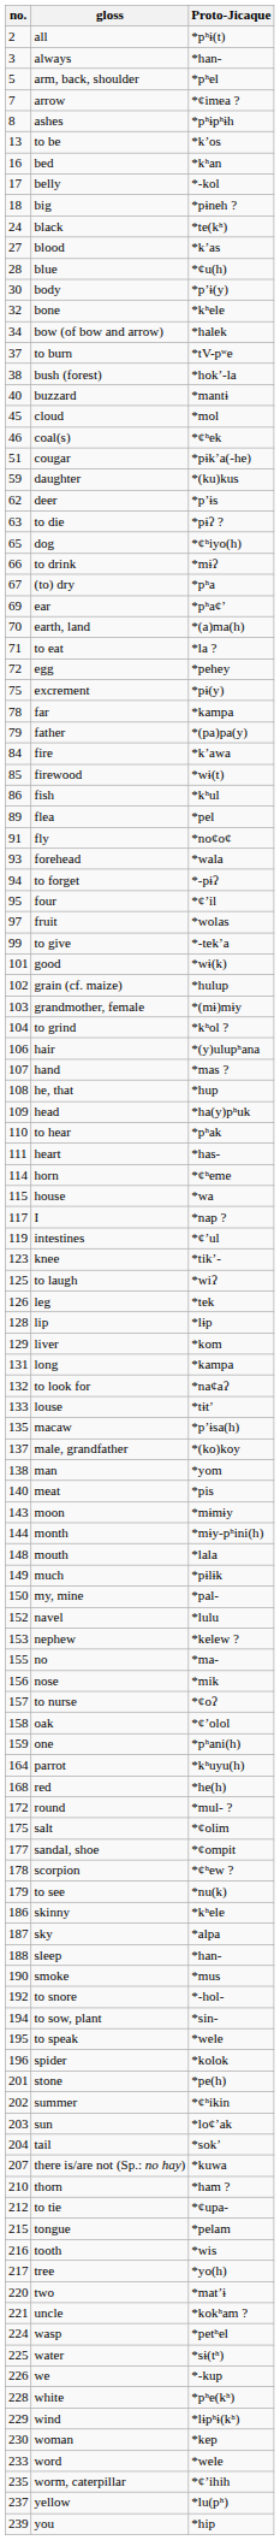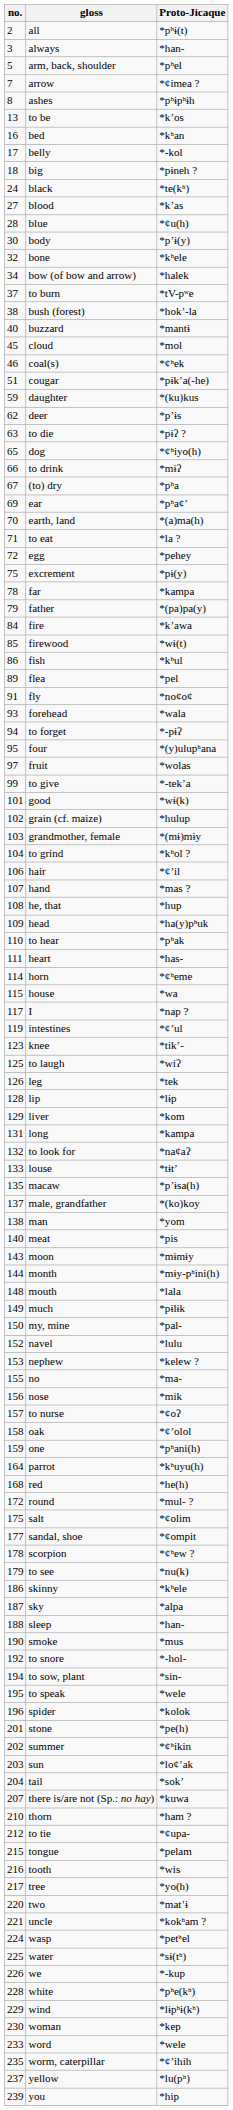 <table class="wikitable sortable">
 <tr>
 <th>no.</th>
 <th>gloss</th>
 <th>Proto-Jicaque</th>
 </tr>
 <tr>
 <td>2</td>
 <td>all</td>
 <td>*pʰɨ(t)</td>
 </tr>
 <tr>
 <td>3</td>
 <td>always</td>
 <td>*han-</td>
 </tr>
 <tr>
 <td>5</td>
 <td>arm, back, shoulder</td>
 <td>*pʰel</td>
 </tr>
 <tr>
 <td>7</td>
 <td>arrow</td>
 <td>*¢imea ?</td>
 </tr>
 <tr>
 <td>8</td>
 <td>ashes</td>
 <td>*pʰɨpʰɨh</td>
 </tr>
 <tr>
 <td>13</td>
 <td>to be</td>
 <td>*kʼos</td>
 </tr>
 <tr>
 <td>16</td>
 <td>bed</td>
 <td>*kʰan</td>
 </tr>
 <tr>
 <td>17</td>
 <td>belly</td>
 <td>*-kol</td>
 </tr>
 <tr>
 <td>18</td>
 <td>big</td>
 <td>*pɨneh ?</td>
 </tr>
 <tr>
 <td>24</td>
 <td>black</td>
 <td>*te(kʰ)</td>
 </tr>
 <tr>
 <td>27</td>
 <td>blood</td>
 <td>*kʼas</td>
 </tr>
 <tr>
 <td>28</td>
 <td>blue</td>
 <td>*¢u(h)</td>
 </tr>
 <tr>
 <td>30</td>
 <td>body</td>
 <td>*pʼɨ(y)</td>
 </tr>
 <tr>
 <td>32</td>
 <td>bone</td>
 <td>*kʰele</td>
 </tr>
 <tr>
 <td>34</td>
 <td>bow (of bow and arrow)</td>
 <td>*halek</td>
 </tr>
 <tr>
 <td>37</td>
 <td>to burn</td>
 <td>*tV-pʷe</td>
 </tr>
 <tr>
 <td>38</td>
 <td>bush (forest)</td>
 <td>*hokʼ-la</td>
 </tr>
 <tr>
 <td>40</td>
 <td>buzzard</td>
 <td>*mantɨ</td>
 </tr>
 <tr>
 <td>45</td>
 <td>cloud</td>
 <td>*mol</td>
 </tr>
 <tr>
 <td>46</td>
 <td>coal(s)</td>
 <td>*¢ʰek</td>
 </tr>
 <tr>
 <td>51</td>
 <td>cougar</td>
 <td>*pɨkʼa(-he)</td>
 </tr>
 <tr>
 <td>59</td>
 <td>daughter</td>
 <td>*(ku)kus</td>
 </tr>
 <tr>
 <td>62</td>
 <td>deer</td>
 <td>*pʼɨs</td>
 </tr>
 <tr>
 <td>63</td>
 <td>to die</td>
 <td>*pɨʔ ?</td>
 </tr>
 <tr>
 <td>65</td>
 <td>dog</td>
 <td>*¢ʰiyo(h)</td>
 </tr>
 <tr>
 <td>66</td>
 <td>to drink</td>
 <td>*mɨʔ</td>
 </tr>
 <tr>
 <td>67</td>
 <td>(to) dry</td>
 <td>*pʰa</td>
 </tr>
 <tr>
 <td>69</td>
 <td>ear</td>
 <td>*pʰa¢ʼ</td>
 </tr>
 <tr>
 <td>70</td>
 <td>earth, land</td>
 <td>*(a)ma(h)</td>
 </tr>
 <tr>
 <td>71</td>
 <td>to eat</td>
 <td>*la ?</td>
 </tr>
 <tr>
 <td>72</td>
 <td>egg</td>
 <td>*pehey</td>
 </tr>
 <tr>
 <td>75</td>
 <td>excrement</td>
 <td>*pɨ(y)</td>
 </tr>
 <tr>
 <td>78</td>
 <td>far</td>
 <td>*kampa</td>
 </tr>
 <tr>
 <td>79</td>
 <td>father</td>
 <td>*(pa)pa(y)</td>
 </tr>
 <tr>
 <td>84</td>
 <td>fire</td>
 <td>*kʼawa</td>
 </tr>
 <tr>
 <td>85</td>
 <td>firewood</td>
 <td>*wɨ(t)</td>
 </tr>
 <tr>
 <td>86</td>
 <td>fish</td>
 <td>*kʰul</td>
 </tr>
 <tr>
 <td>89</td>
 <td>flea</td>
 <td>*pel</td>
 </tr>
 <tr>
 <td>91</td>
 <td>fly</td>
 <td>*no¢o¢</td>
 </tr>
 <tr>
 <td>93</td>
 <td>forehead</td>
 <td>*wala</td>
 </tr>
 <tr>
 <td>94</td>
 <td>to forget</td>
 <td>*-pɨʔ</td>
 </tr>
 <tr>
 <td>95</td>
 <td>four</td>
-<td>*¢ʼil</td>
+<td>*(y)ulupʰana</td>
 </tr>
 <tr>
 <td>97</td>
 <td>fruit</td>
 <td>*wolas</td>
 </tr>
 <tr>
 <td>99</td>
 <td>to give</td>
 <td>*-tekʼa</td>
 </tr>
 <tr>
 <td>101</td>
 <td>good</td>
 <td>*wɨ(k)</td>
 </tr>
 <tr>
 <td>102</td>
 <td>grain (cf. maize)</td>
 <td>*hulup</td>
 </tr>
 <tr>
 <td>103</td>
 <td>grandmother, female</td>
 <td>*(mɨ)mɨy</td>
 </tr>
 <tr>
 <td>104</td>
 <td>to grind</td>
 <td>*kʰol ?</td>
 </tr>
 <tr>
 <td>106</td>
 <td>hair</td>
-<td>*(y)ulupʰana</td>
+<td>*¢ʼil</td>
 </tr>
 <tr>
 <td>107</td>
 <td>hand</td>
 <td>*mas ?</td>
 </tr>
 <tr>
 <td>108</td>
 <td>he, that</td>
 <td>*hup</td>
 </tr>
 <tr>
 <td>109</td>
 <td>head</td>
 <td>*ha(y)pʰuk</td>
 </tr>
 <tr>
 <td>110</td>
 <td>to hear</td>
 <td>*pʰak</td>
 </tr>
 <tr>
 <td>111</td>
 <td>heart</td>
 <td>*has-</td>
 </tr>
 <tr>
 <td>114</td>
 <td>horn</td>
 <td>*¢ʰeme</td>
 </tr>
 <tr>
 <td>115</td>
 <td>house</td>
 <td>*wa</td>
 </tr>
 <tr>
 <td>117</td>
 <td>I</td>
 <td>*nap ?</td>
 </tr>
 <tr>
 <td>119</td>
 <td>intestines</td>
 <td>*¢ʼul</td>
 </tr>
 <tr>
 <td>123</td>
 <td>knee</td>
 <td>*tikʼ-</td>
 </tr>
 <tr>
 <td>125</td>
 <td>to laugh</td>
 <td>*wiʔ</td>
 </tr>
 <tr>
 <td>126</td>
 <td>leg</td>
 <td>*tek</td>
 </tr>
 <tr>
 <td>128</td>
 <td>lip</td>
 <td>*lɨp</td>
 </tr>
 <tr>
 <td>129</td>
 <td>liver</td>
 <td>*kom</td>
 </tr>
 <tr>
 <td>131</td>
 <td>long</td>
 <td>*kampa</td>
 </tr>
 <tr>
 <td>132</td>
 <td>to look for</td>
 <td>*na¢aʔ</td>
 </tr>
 <tr>
 <td>133</td>
 <td>louse</td>
 <td>*tɨtʼ</td>
 </tr>
 <tr>
 <td>135</td>
 <td>macaw</td>
 <td>*pʼɨsa(h)</td>
 </tr>
 <tr>
 <td>137</td>
 <td>male, grandfather</td>
 <td>*(ko)koy</td>
 </tr>
 <tr>
 <td>138</td>
 <td>man</td>
 <td>*yom</td>
 </tr>
 <tr>
 <td>140</td>
 <td>meat</td>
 <td>*pis</td>
 </tr>
 <tr>
 <td>143</td>
 <td>moon</td>
 <td>*mɨmɨy</td>
 </tr>
 <tr>
 <td>144</td>
 <td>month</td>
 <td>*mɨy-pʰini(h)</td>
 </tr>
 <tr>
 <td>148</td>
 <td>mouth</td>
 <td>*lala</td>
 </tr>
 <tr>
 <td>149</td>
 <td>much</td>
 <td>*pɨlɨk</td>
 </tr>
 <tr>
 <td>150</td>
 <td>my, mine</td>
 <td>*pal-</td>
 </tr>
 <tr>
 <td>152</td>
 <td>navel</td>
 <td>*lulu</td>
 </tr>
 <tr>
 <td>153</td>
 <td>nephew</td>
 <td>*kelew ?</td>
 </tr>
 <tr>
 <td>155</td>
 <td>no</td>
 <td>*ma-</td>
 </tr>
 <tr>
 <td>156</td>
 <td>nose</td>
 <td>*mik</td>
 </tr>
 <tr>
 <td>157</td>
 <td>to nurse</td>
 <td>*¢oʔ</td>
 </tr>
 <tr>
 <td>158</td>
 <td>oak</td>
 <td>*¢ʼolol</td>
 </tr>
 <tr>
 <td>159</td>
 <td>one</td>
 <td>*pʰani(h)</td>
 </tr>
 <tr>
 <td>164</td>
 <td>parrot</td>
 <td>*kʰuyu(h)</td>
 </tr>
 <tr>
 <td>168</td>
 <td>red</td>
 <td>*he(h)</td>
 </tr>
 <tr>
 <td>172</td>
 <td>round</td>
 <td>*mul- ?</td>
 </tr>
 <tr>
 <td>175</td>
 <td>salt</td>
 <td>*¢olim</td>
 </tr>
 <tr>
 <td>177</td>
 <td>sandal, shoe</td>
 <td>*¢ompit</td>
 </tr>
 <tr>
 <td>178</td>
 <td>scorpion</td>
 <td>*¢ʰew ?</td>
 </tr>
 <tr>
 <td>179</td>
 <td>to see</td>
 <td>*nu(k)</td>
 </tr>
 <tr>
 <td>186</td>
 <td>skinny</td>
 <td>*kʰele</td>
 </tr>
 <tr>
 <td>187</td>
 <td>sky</td>
 <td>*alpa</td>
 </tr>
 <tr>
 <td>188</td>
 <td>sleep</td>
 <td>*han-</td>
 </tr>
 <tr>
 <td>190</td>
 <td>smoke</td>
 <td>*mus</td>
 </tr>
 <tr>
 <td>192</td>
 <td>to snore</td>
 <td>*-hol-</td>
 </tr>
 <tr>
 <td>194</td>
 <td>to sow, plant</td>
 <td>*sin-</td>
 </tr>
 <tr>
 <td>195</td>
 <td>to speak</td>
 <td>*wele</td>
 </tr>
 <tr>
 <td>196</td>
 <td>spider</td>
 <td>*kolok</td>
 </tr>
 <tr>
 <td>201</td>
 <td>stone</td>
 <td>*pe(h)</td>
 </tr>
 <tr>
 <td>202</td>
 <td>summer</td>
 <td>*¢ʰikin</td>
 </tr>
 <tr>
 <td>203</td>
 <td>sun</td>
 <td>*lo¢ʼak</td>
 </tr>
 <tr>
 <td>204</td>
 <td>tail</td>
 <td>*sokʼ</td>
 </tr>
 <tr>
 <td>207</td>
 <td>there is/are not (Sp.: <em>no hay</em>)</td>
 <td>*kuwa</td>
 </tr>
 <tr>
 <td>210</td>
 <td>thorn</td>
 <td>*ham ?</td>
 </tr>
 <tr>
 <td>212</td>
 <td>to tie</td>
 <td>*¢upa-</td>
 </tr>
 <tr>
 <td>215</td>
 <td>tongue</td>
 <td>*pelam</td>
 </tr>
 <tr>
 <td>216</td>
 <td>tooth</td>
 <td>*wis</td>
 </tr>
 <tr>
 <td>217</td>
 <td>tree</td>
 <td>*yo(h)</td>
 </tr>
 <tr>
 <td>220</td>
 <td>two</td>
 <td>*matʼɨ</td>
 </tr>
 <tr>
 <td>221</td>
 <td>uncle</td>
 <td>*kokʰam ?</td>
 </tr>
 <tr>
 <td>224</td>
 <td>wasp</td>
 <td>*petʰel</td>
 </tr>
 <tr>
 <td>225</td>
 <td>water</td>
 <td>*sɨ(tʰ)</td>
 </tr>
 <tr>
 <td>226</td>
 <td>we</td>
 <td>*-kup</td>
 </tr>
 <tr>
 <td>228</td>
 <td>white</td>
 <td>*pʰe(kʰ)</td>
 </tr>
 <tr>
 <td>229</td>
 <td>wind</td>
 <td>*lɨpʰɨ(kʰ)</td>
 </tr>
 <tr>
 <td>230</td>
 <td>woman</td>
 <td>*kep</td>
 </tr>
 <tr>
 <td>233</td>
 <td>word</td>
 <td>*wele</td>
 </tr>
 <tr>
 <td>235</td>
 <td>worm, caterpillar</td>
 <td>*¢ʼihih</td>
 </tr>
 <tr>
 <td>237</td>
 <td>yellow</td>
 <td>*lu(pʰ)</td>
 </tr>
 <tr>
 <td>239</td>
 <td>you</td>
 <td>*hip</td>
 </tr>
 </table>
